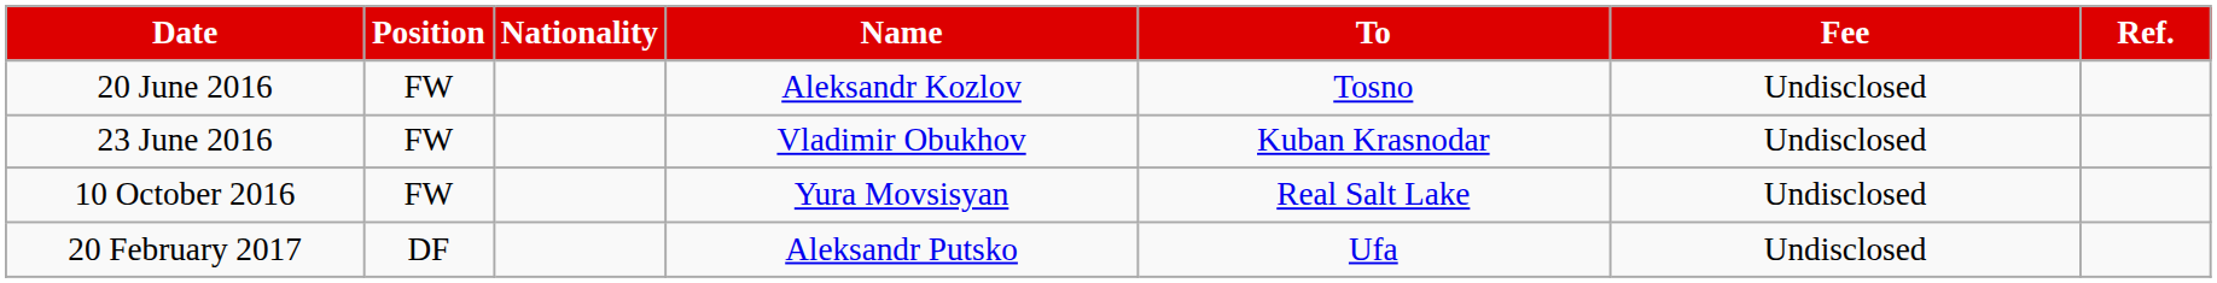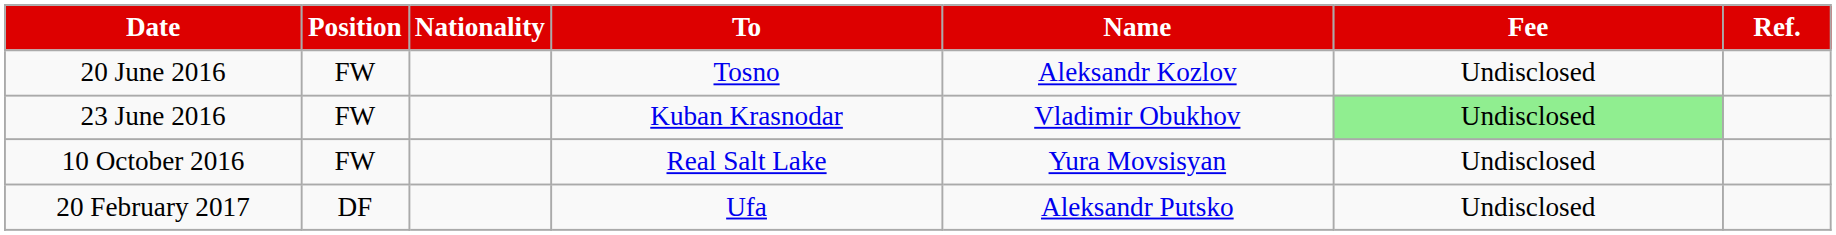 <table class="wikitable" style="text-align:center; font-size:90%; ">
 <tr>
 <th style="background:#DD0000; color:white; width:150px;">Date</th>
 <th style="background:#DD0000; color:white; width:50px;">Position</th>
 <th style="background:#DD0000; color:white; width:50px;">Nationality</th>
+<th style="background:#DD0000; color:white; width:200px;">To</th>
 <th style="background:#DD0000; color:white; width:200px;">Name</th>
-<th style="background:#DD0000; color:white; width:200px;">To</th>
 <th style="background:#DD0000; color:white; width:200px;">Fee</th>
 <th style="background:#DD0000; color:white; width:50px;">Ref.</th>
 </tr>
 <tr>
 <td>20 June 2016</td>
 <td>FW</td>
 <td></td>
+<td><a href='#'>Tosno</a></td>
 <td><a href='#'>Aleksandr Kozlov</a></td>
-<td><a href='#'>Tosno</a></td>
 <td>Undisclosed</td>
 <td></td>
 </tr>
 <tr>
 <td>23 June 2016</td>
 <td>FW</td>
 <td></td>
+<td><a href='#'>Kuban Krasnodar</a></td>
 <td><a href='#'>Vladimir Obukhov</a></td>
-<td><a href='#'>Kuban Krasnodar</a></td>
-<td>Undisclosed</td>
+<td style="background: lightgreen;">Undisclosed</td>
 <td></td>
 </tr>
 <tr>
 <td>10 October 2016</td>
 <td>FW</td>
 <td></td>
+<td><a href='#'>Real Salt Lake</a></td>
 <td><a href='#'>Yura Movsisyan</a></td>
-<td><a href='#'>Real Salt Lake</a></td>
 <td>Undisclosed</td>
 <td></td>
 </tr>
 <tr>
 <td>20 February 2017</td>
 <td>DF</td>
 <td></td>
+<td><a href='#'>Ufa</a></td>
 <td><a href='#'>Aleksandr Putsko</a></td>
-<td><a href='#'>Ufa</a></td>
 <td>Undisclosed</td>
 <td></td>
 </tr>
 </table>
